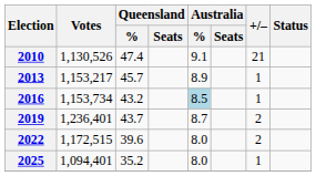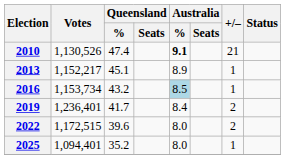 <table class=wikitable style="text-align: center;">
 <tr>
 <th rowspan=2>Election</th>
 <th rowspan=2>Votes</th>
 <th colspan=2>Queensland</th>
 <th colspan=2>Australia</th>
 <th rowspan=2>+/–</th>
 <th rowspan=2>Status</th>
 </tr>
 <tr>
 <th>%</th>
 <th>Seats</th>
 <th>%</th>
 <th>Seats</th>
 </tr>
 <tr>
 <th><a href='#'>2010</a></th>
 <td>1,130,526</td>
 <td>47.4</td>
 <td></td>
-<td>9.1</td>
+<td><strong>9.1</strong></td>
 <td></td>
 <td> 21</td>
 <td></td>
 </tr>
 <tr>
 <th><a href='#'>2013</a></th>
-<td>1,153,217</td>
-<td>45.7</td>
+<td>1,152,217</td>
+<td>45.1</td>
 <td></td>
 <td>8.9</td>
 <td></td>
 <td> 1</td>
 <td></td>
 </tr>
 <tr>
 <th><a href='#'>2016</a></th>
 <td>1,153,734</td>
 <td>43.2</td>
 <td></td>
 <td style="background: lightblue;">8.5</td>
 <td></td>
 <td> 1</td>
 <td></td>
 </tr>
 <tr>
 <th><a href='#'>2019</a></th>
 <td>1,236,401</td>
-<td>43.7</td>
+<td>41.7</td>
 <td></td>
-<td>8.7</td>
+<td>8.4</td>
 <td></td>
 <td> 2</td>
 <td></td>
 </tr>
 <tr>
 <th><a href='#'>2022</a></th>
 <td>1,172,515</td>
 <td>39.6</td>
 <td></td>
 <td>8.0</td>
 <td></td>
 <td> 2</td>
 <td></td>
 </tr>
 <tr>
 <th><a href='#'>2025</a></th>
 <td>1,094,401</td>
 <td>35.2</td>
 <td></td>
 <td>8.0</td>
 <td></td>
 <td> 1</td>
 <td></td>
 </tr>
 <tr>
 </tr>
 </table>
